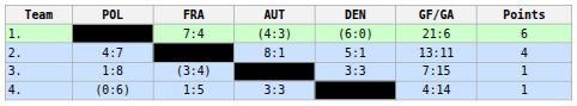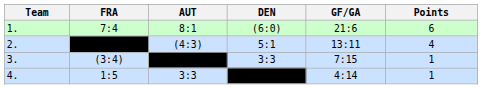 <table class="wikitable" bgcolor="#EFEFFF" width="50%">
 <tr bgcolor="#BCD2EE">
 <th>Team</th>
-<th>POL</th>
 <th>FRA</th>
 <th>AUT</th>
 <th>DEN</th>
 <th>GF/GA</th>
 <th>Points</th>
 </tr>
 <tr bgcolor="#ccffcc" align="center">
 <td align="left">1. </td>
-<td style="background:#000000;"></td>
 <td>7:4</td>
-<td>(4:3)</td>
+<td>8:1</td>
 <td>(6:0)</td>
 <td>21:6</td>
 <td>6</td>
 </tr>
 <tr bgcolor="#CAE1FF" align="center">
 <td align="left">2. </td>
-<td>4:7</td>
 <td style="background:#000000;"></td>
-<td>8:1</td>
+<td>(4:3)</td>
 <td>5:1</td>
 <td>13:11</td>
 <td>4</td>
 </tr>
 <tr bgcolor="#CAE1FF" align="center">
 <td align="left">3. </td>
-<td>1:8</td>
 <td>(3:4)</td>
 <td style="background:#000000;"></td>
 <td>3:3</td>
 <td>7:15</td>
 <td>1</td>
 </tr>
 <tr bgcolor="#CAE1FF" align="center">
 <td align="left">4. </td>
-<td>(0:6)</td>
 <td>1:5</td>
 <td>3:3</td>
 <td style="background:#000000;"></td>
 <td>4:14</td>
 <td>1</td>
 </tr>
 </table>
